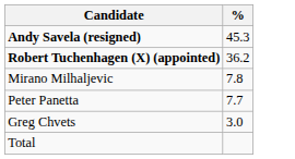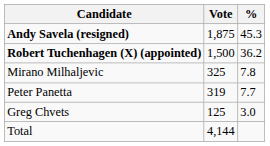 <table class="wikitable">
 <tr>
 <th bgcolor="#DDDDFF">Candidate</th>
+<th bgcolor="#DDDDFF">Vote</th>
 <th bgcolor="#DDDDFF">%</th>
 </tr>
 <tr>
 <td><strong>Andy Savela (resigned)</strong></td>
+<td>1,875</td>
 <td>45.3</td>
 </tr>
 <tr>
 <td><strong>Robert Tuchenhagen (X) (appointed)</strong></td>
+<td>1,500</td>
 <td>36.2</td>
 </tr>
 <tr>
 <td>Mirano Milhaljevic</td>
+<td>325</td>
 <td>7.8</td>
 </tr>
 <tr>
 <td>Peter Panetta</td>
+<td>319</td>
 <td>7.7</td>
 </tr>
 <tr>
 <td>Greg Chvets</td>
+<td>125</td>
 <td>3.0</td>
 </tr>
 <tr>
 <td>Total</td>
+<td>4,144</td>
 <td></td>
 </tr>
 </table>
